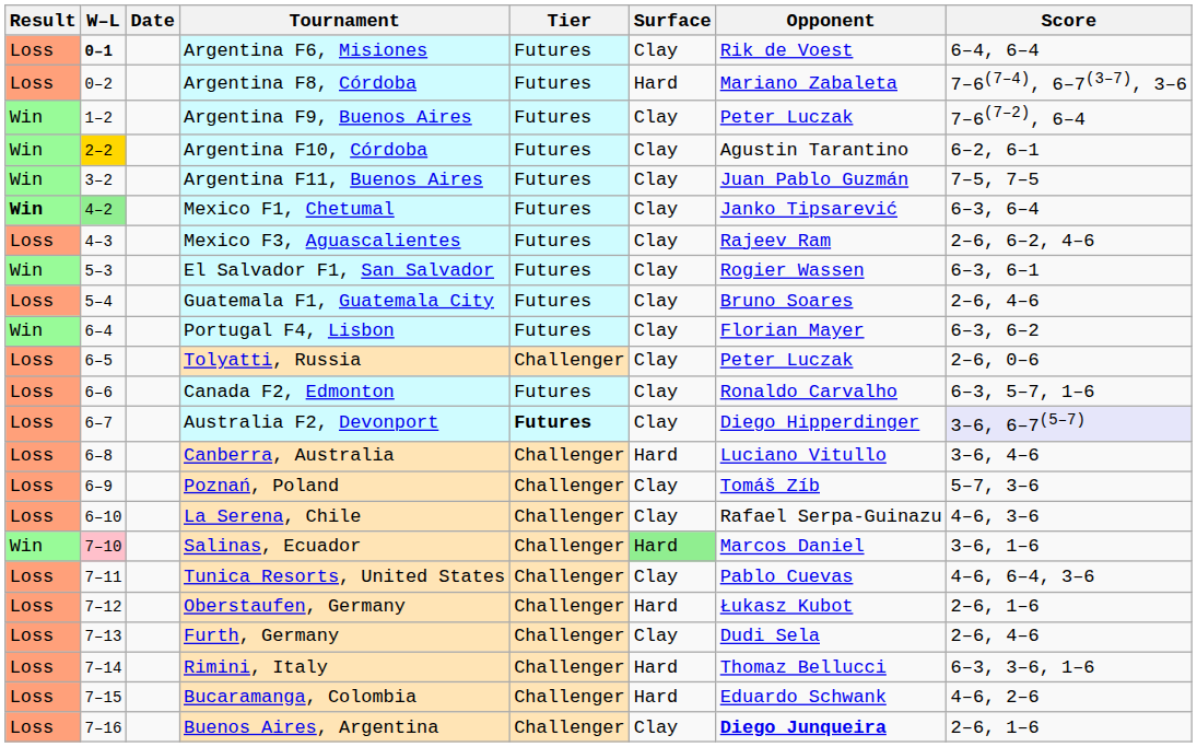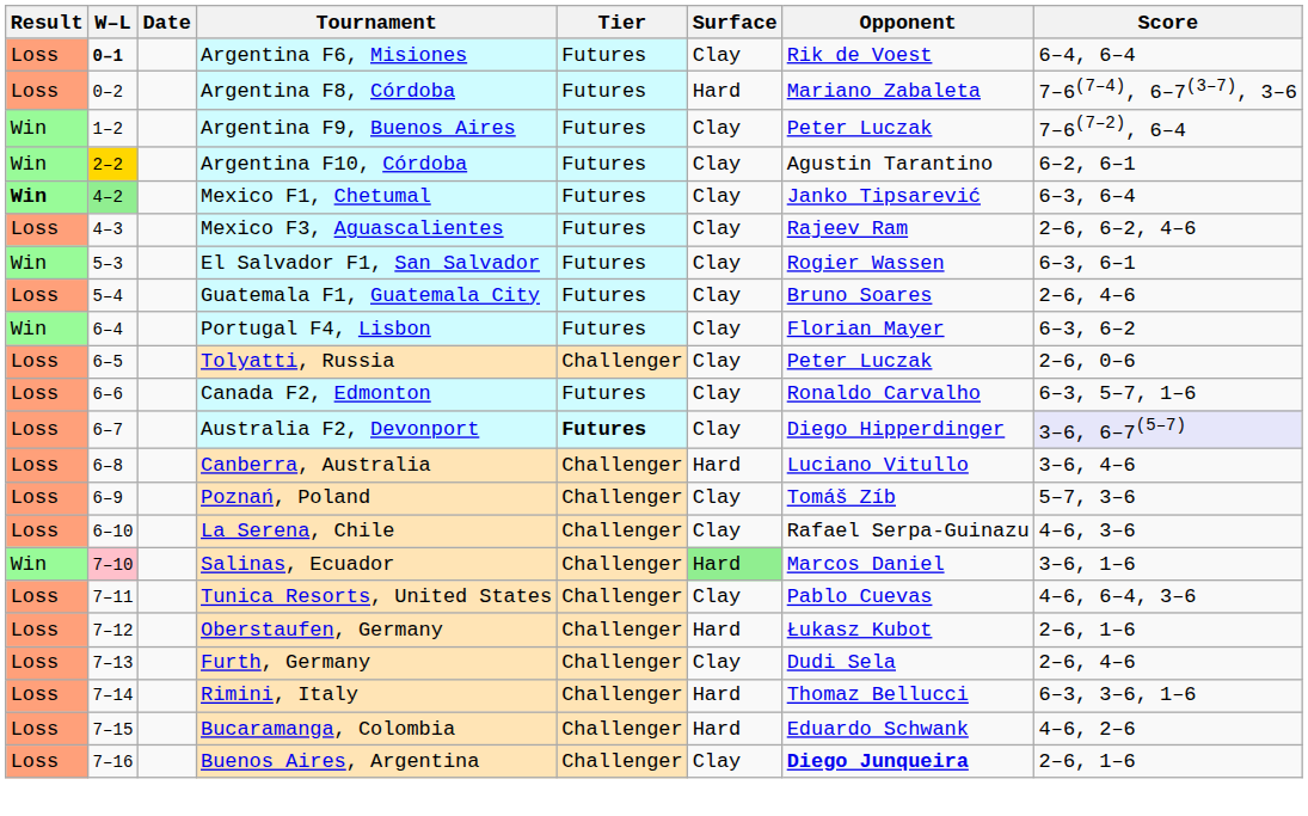 <table class="sortable wikitable">
 <tr>
 <th>Result</th>
 <th class="unsortable">W–L</th>
 <th>Date</th>
 <th>Tournament</th>
 <th>Tier</th>
 <th>Surface</th>
 <th>Opponent</th>
 <th class="unsortable">Score</th>
 </tr>
 <tr>
 <td bgcolor=FFA07A>Loss</td>
 <td><strong><small>0–1</small></strong></td>
 <td></td>
 <td style="background:#cffcff;">Argentina F6, <a href='#'>Misiones</a></td>
 <td style="background:#cffcff;">Futures</td>
 <td>Clay</td>
 <td> <a href='#'>Rik de Voest</a></td>
 <td>6–4, 6–4</td>
 </tr>
 <tr>
 <td bgcolor=FFA07A>Loss</td>
 <td><small>0–2</small></td>
 <td></td>
 <td style="background:#cffcff;">Argentina F8, <a href='#'>Córdoba</a></td>
 <td style="background:#cffcff;">Futures</td>
 <td>Hard</td>
 <td> <a href='#'>Mariano Zabaleta</a></td>
 <td>7–6<sup>(7–4)</sup>, 6–7<sup>(3–7)</sup>, 3–6</td>
 </tr>
 <tr>
 <td bgcolor=98FB98>Win</td>
 <td><small>1–2</small></td>
 <td></td>
 <td style="background:#cffcff;">Argentina F9, <a href='#'>Buenos Aires</a></td>
 <td style="background:#cffcff;">Futures</td>
 <td>Clay</td>
 <td> <a href='#'>Peter Luczak</a></td>
 <td>7–6<sup>(7–2)</sup>, 6–4</td>
 </tr>
 <tr>
 <td bgcolor=98FB98>Win</td>
 <td style="background: gold;"><small>2–2</small></td>
 <td></td>
 <td style="background:#cffcff;">Argentina F10, <a href='#'>Córdoba</a></td>
 <td style="background:#cffcff;">Futures</td>
 <td>Clay</td>
 <td> Agustin Tarantino</td>
 <td>6–2, 6–1</td>
-</tr>
-<tr>
-<td bgcolor=98FB98>Win</td>
-<td><small>3–2</small></td>
-<td></td>
-<td style="background:#cffcff;">Argentina F11, <a href='#'>Buenos Aires</a></td>
-<td style="background:#cffcff;">Futures</td>
-<td>Clay</td>
-<td> <a href='#'>Juan Pablo Guzmán</a></td>
-<td>7–5, 7–5</td>
 </tr>
 <tr>
 <td bgcolor=98FB98><strong>Win</strong></td>
 <td style="background: lightgreen;"><small>4–2</small></td>
 <td></td>
 <td style="background:#cffcff;">Mexico F1, <a href='#'>Chetumal</a></td>
 <td style="background:#cffcff;">Futures</td>
 <td>Clay</td>
 <td> <a href='#'>Janko Tipsarević</a></td>
 <td>6–3, 6–4</td>
 </tr>
 <tr>
 <td bgcolor=FFA07A>Loss</td>
 <td><small>4–3</small></td>
 <td></td>
 <td style="background:#cffcff;">Mexico F3, <a href='#'>Aguascalientes</a></td>
 <td style="background:#cffcff;">Futures</td>
 <td>Clay</td>
 <td> <a href='#'>Rajeev Ram</a></td>
 <td>2–6, 6–2, 4–6</td>
 </tr>
 <tr>
 <td bgcolor=98FB98>Win</td>
 <td><small>5–3</small></td>
 <td></td>
 <td style="background:#cffcff;">El Salvador F1, <a href='#'>San Salvador</a></td>
 <td style="background:#cffcff;">Futures</td>
 <td>Clay</td>
 <td> <a href='#'>Rogier Wassen</a></td>
 <td>6–3, 6–1</td>
 </tr>
 <tr>
 <td bgcolor=FFA07A>Loss</td>
 <td><small>5–4</small></td>
 <td></td>
 <td style="background:#cffcff;">Guatemala F1, <a href='#'>Guatemala City</a></td>
 <td style="background:#cffcff;">Futures</td>
 <td>Clay</td>
 <td> <a href='#'>Bruno Soares</a></td>
 <td>2–6, 4–6</td>
 </tr>
 <tr>
 <td bgcolor=98FB98>Win</td>
 <td><small>6–4</small></td>
 <td></td>
 <td style="background:#cffcff;">Portugal F4, <a href='#'>Lisbon</a></td>
 <td style="background:#cffcff;">Futures</td>
 <td>Clay</td>
 <td> <a href='#'>Florian Mayer</a></td>
 <td>6–3, 6–2</td>
 </tr>
 <tr>
 <td bgcolor=FFA07A>Loss</td>
 <td><small>6–5</small></td>
 <td></td>
 <td style="background:moccasin;"><a href='#'>Tolyatti</a>, Russia</td>
 <td style="background:moccasin;">Challenger</td>
 <td>Clay</td>
 <td> <a href='#'>Peter Luczak</a></td>
 <td>2–6, 0–6</td>
 </tr>
 <tr>
 <td bgcolor=FFA07A>Loss</td>
 <td><small>6–6</small></td>
 <td></td>
 <td style="background:#cffcff;">Canada F2, <a href='#'>Edmonton</a></td>
 <td style="background:#cffcff;">Futures</td>
 <td>Clay</td>
 <td> <a href='#'>Ronaldo Carvalho</a></td>
 <td>6–3, 5–7, 1–6</td>
 </tr>
 <tr>
 <td bgcolor=FFA07A>Loss</td>
 <td><small>6–7</small></td>
 <td></td>
 <td style="background:#cffcff;">Australia F2, <a href='#'>Devonport</a></td>
 <td style="background:#cffcff;"><strong>Futures</strong></td>
 <td>Clay</td>
 <td> <a href='#'>Diego Hipperdinger</a></td>
 <td style="background: lavender;">3–6, 6–7<sup>(5–7)</sup></td>
 </tr>
 <tr>
 <td bgcolor=FFA07A>Loss</td>
 <td><small>6–8</small></td>
 <td></td>
 <td style="background:moccasin;"><a href='#'>Canberra</a>, Australia</td>
 <td style="background:moccasin;">Challenger</td>
 <td>Hard</td>
 <td> <a href='#'>Luciano Vitullo</a></td>
 <td>3–6, 4–6</td>
 </tr>
 <tr>
 <td bgcolor=FFA07A>Loss</td>
 <td><small>6–9</small></td>
 <td></td>
 <td style="background:moccasin;"><a href='#'>Poznań</a>, Poland</td>
 <td style="background:moccasin;">Challenger</td>
 <td>Clay</td>
 <td> <a href='#'>Tomáš Zíb</a></td>
 <td>5–7, 3–6</td>
 </tr>
 <tr>
 <td bgcolor=FFA07A>Loss</td>
 <td><small>6–10</small></td>
 <td></td>
 <td style="background:moccasin;"><a href='#'>La Serena</a>, Chile</td>
 <td style="background:moccasin;">Challenger</td>
 <td>Clay</td>
 <td> Rafael Serpa-Guinazu</td>
 <td>4–6, 3–6</td>
 </tr>
 <tr>
 <td bgcolor=98FB98>Win</td>
 <td style="background: pink;"><small>7–10</small></td>
 <td></td>
 <td style="background:moccasin;"><a href='#'>Salinas</a>, Ecuador</td>
 <td style="background:moccasin;">Challenger</td>
 <td style="background: lightgreen;">Hard</td>
 <td> <a href='#'>Marcos Daniel</a></td>
 <td>3–6, 1–6</td>
 </tr>
 <tr>
 <td bgcolor=FFA07A>Loss</td>
 <td><small>7–11</small></td>
 <td></td>
 <td style="background:moccasin;"><a href='#'>Tunica Resorts</a>, United States</td>
 <td style="background:moccasin;">Challenger</td>
 <td>Clay</td>
 <td> <a href='#'>Pablo Cuevas</a></td>
 <td>4–6, 6–4, 3–6</td>
 </tr>
 <tr>
 <td bgcolor=FFA07A>Loss</td>
 <td><small>7–12</small></td>
 <td></td>
 <td style="background:moccasin;"><a href='#'>Oberstaufen</a>, Germany</td>
 <td style="background:moccasin;">Challenger</td>
 <td>Hard</td>
 <td> <a href='#'>Łukasz Kubot</a></td>
 <td>2–6, 1–6</td>
 </tr>
 <tr>
 <td bgcolor=FFA07A>Loss</td>
 <td><small>7–13</small></td>
 <td></td>
 <td style="background:moccasin;"><a href='#'>Furth</a>, Germany</td>
 <td style="background:moccasin;">Challenger</td>
 <td>Clay</td>
 <td> <a href='#'>Dudi Sela</a></td>
 <td>2–6, 4–6</td>
 </tr>
 <tr>
 <td bgcolor=FFA07A>Loss</td>
 <td><small>7–14</small></td>
 <td></td>
 <td style="background:moccasin;"><a href='#'>Rimini</a>, Italy</td>
 <td style="background:moccasin;">Challenger</td>
 <td>Hard</td>
 <td> <a href='#'>Thomaz Bellucci</a></td>
 <td>6–3, 3–6, 1–6</td>
 </tr>
 <tr>
 <td bgcolor=FFA07A>Loss</td>
 <td><small>7–15</small></td>
 <td></td>
 <td style="background:moccasin;"><a href='#'>Bucaramanga</a>, Colombia</td>
 <td style="background:moccasin;">Challenger</td>
 <td>Hard</td>
 <td> <a href='#'>Eduardo Schwank</a></td>
 <td>4–6, 2–6</td>
 </tr>
 <tr>
 <td bgcolor=FFA07A>Loss</td>
 <td><small>7–16</small></td>
 <td></td>
 <td style="background:moccasin;"><a href='#'>Buenos Aires</a>, Argentina</td>
 <td style="background:moccasin;">Challenger</td>
 <td>Clay</td>
 <td><strong> <a href='#'>Diego Junqueira</a></strong></td>
 <td>2–6, 1–6</td>
 </tr>
 </table>
